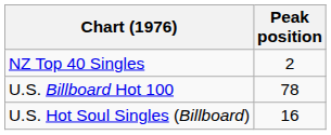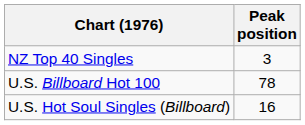 <table class="wikitable">
 <tr>
 <th>Chart  (1976)</th>
 <th>Peak<br>position</th>
 </tr>
 <tr>
 <td><a href='#'>NZ Top 40 Singles</a></td>
-<td align="center">2</td>
+<td align="center">3</td>
 </tr>
 <tr>
 <td>U.S. <a href='#'><em>Billboard</em> Hot 100</a></td>
 <td align="center">78</td>
 </tr>
 <tr>
 <td>U.S. <a href='#'>Hot Soul Singles</a> (<em>Billboard</em>)</td>
 <td align="center">16</td>
 </tr>
 </table>
